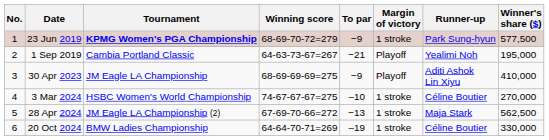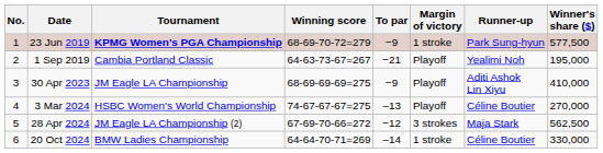 <table class="wikitable" style="font-size:95%;">
 <tr>
 <th>No.</th>
 <th>Date</th>
 <th>Tournament</th>
 <th>Winning score</th>
 <th>To par</th>
 <th>Margin<br>of victory</th>
 <th>Runner-up</th>
 <th>Winner's<br>share (<a href='#'>$</a>)</th>
 </tr>
 <tr style="background:#e5d1cb;">
 <td align=center>1</td>
 <td align=right>23 Jun <a href='#'>2019</a></td>
 <td><strong><a href='#'>KPMG Women's PGA Championship</a></strong></td>
 <td align=right>68-69-70-72=279</td>
 <td align=center>−9</td>
 <td>1 stroke</td>
 <td> <a href='#'>Park Sung-hyun</a></td>
 <td>577,500</td>
 </tr>
 <tr>
 <td align=center>2</td>
 <td align=right>1 Sep 2019</td>
 <td><a href='#'>Cambia Portland Classic</a></td>
 <td align=right>64-63-73-67=267</td>
 <td align=center>−21</td>
 <td>Playoff</td>
 <td> <a href='#'>Yealimi Noh</a></td>
 <td>195,000</td>
 </tr>
 <tr>
 <td align=center>3</td>
 <td align=right>30 Apr <a href='#'>2023</a></td>
 <td><a href='#'>JM Eagle LA Championship</a></td>
 <td align=right>68-69-69-69=275</td>
 <td align=center>−9</td>
 <td>Playoff</td>
 <td> <a href='#'>Aditi Ashok</a><br> <a href='#'>Lin Xiyu</a></td>
 <td>410,000</td>
 </tr>
 <tr>
 <td align=center>4</td>
 <td align=right>3 Mar <a href='#'>2024</a></td>
 <td><a href='#'>HSBC Women's World Championship</a></td>
 <td align=right>74-67-67-67=275</td>
-<td align=center>–10</td>
-<td>1 stroke</td>
+<td align=center>–13</td>
+<td>Playoff</td>
 <td> <a href='#'>Céline Boutier</a></td>
 <td>270,000</td>
 </tr>
 <tr>
 <td align=center>5</td>
 <td align=right>28 Apr <a href='#'>2024</a></td>
 <td><a href='#'>JM Eagle LA Championship</a> <small>(2)</small></td>
 <td align=right>67-69-70-66=272</td>
-<td align=center>−13</td>
-<td>1 stroke</td>
+<td align=center>−12</td>
+<td>3 strokes</td>
 <td> <a href='#'>Maja Stark</a></td>
 <td>562,500</td>
 </tr>
 <tr>
 <td align=center>6</td>
 <td align=right>20 Oct <a href='#'>2024</a></td>
 <td><a href='#'>BMW Ladies Championship</a></td>
 <td align=right>64-64-70-71=269</td>
-<td align=center>–19</td>
+<td align=center>–14</td>
 <td>1 stroke</td>
 <td> <a href='#'>Céline Boutier</a></td>
 <td>330,000</td>
 </tr>
 </table>
